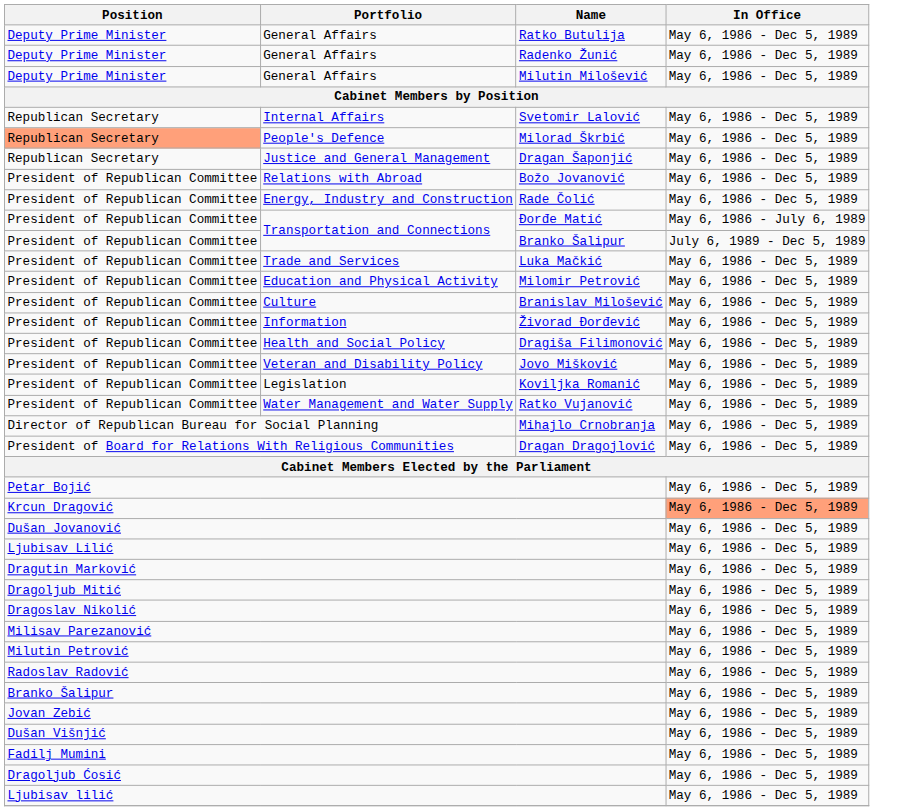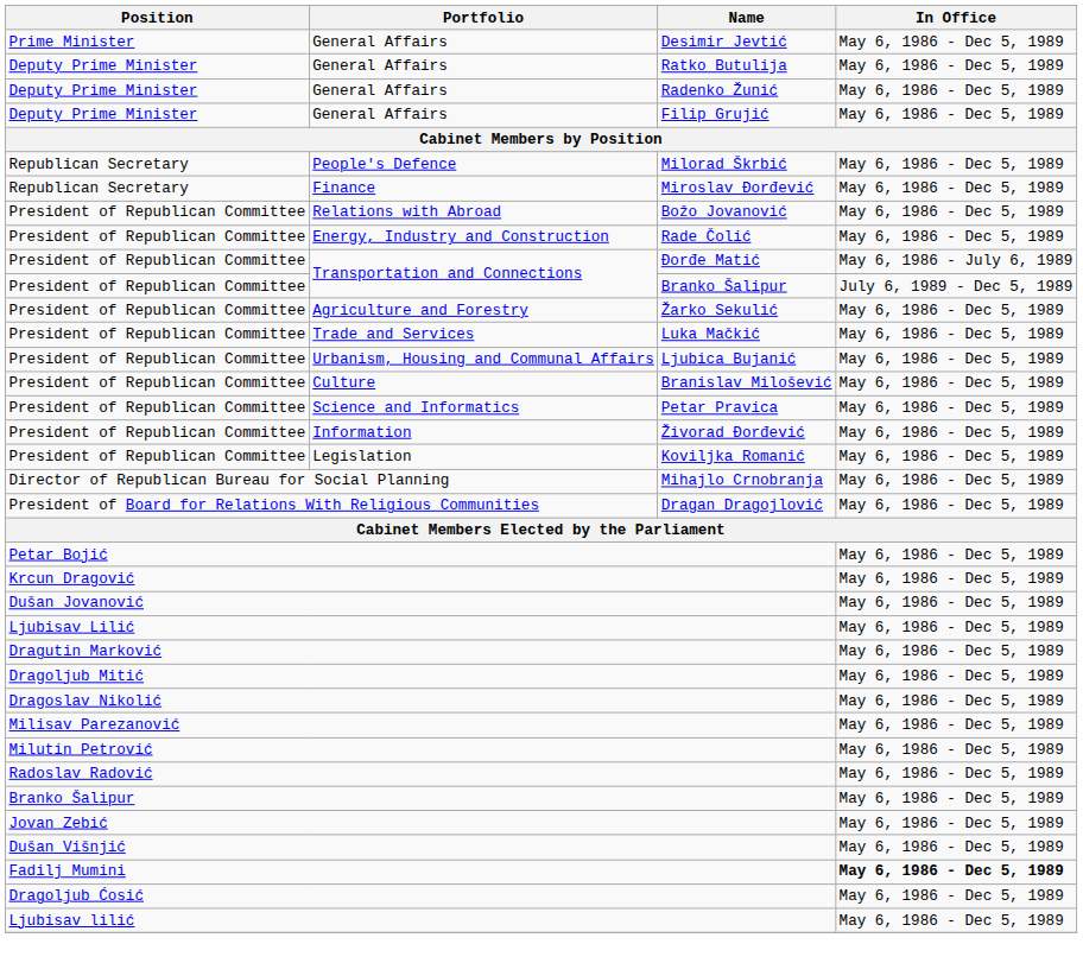 <table class="wikitable sortable">
 <tr>
 <th colspan="1" bgcolor="#EEEEEE">Position</th>
 <th colspan="1" bgcolor="#EEEEEE">Portfolio</th>
 <th colspan="1" bgcolor="#EEEEEE">Name</th>
 <th colspan="1" bgcolor="#EEEEEE">In Office</th>
+</tr>
+<tr>
+<td><a href='#'>Prime Minister</a></td>
+<td>General Affairs</td>
+<td><a href='#'>Desimir Jevtić</a></td>
+<td>May 6, 1986 - Dec 5, 1989</td>
 </tr>
 <tr>
 <td><a href='#'>Deputy Prime Minister</a></td>
 <td>General Affairs</td>
 <td><a href='#'>Ratko Butulija</a></td>
 <td>May 6, 1986 - Dec 5, 1989</td>
 </tr>
 <tr>
 <td><a href='#'>Deputy Prime Minister</a></td>
 <td>General Affairs</td>
 <td><a href='#'>Radenko Žunić</a></td>
 <td>May 6, 1986 - Dec 5, 1989</td>
 </tr>
 <tr>
 <td><a href='#'>Deputy Prime Minister</a></td>
 <td>General Affairs</td>
-<td><a href='#'>Milutin Milošević</a></td>
+<td><a href='#'>Filip Grujić</a></td>
 <td>May 6, 1986 - Dec 5, 1989</td>
 </tr>
 <tr>
 <th colspan="4">Cabinet Members by Position</th>
 </tr>
 <tr>
 <td>Republican Secretary</td>
-<td><a href='#'>Internal Affairs</a></td>
-<td><a href='#'>Svetomir Lalović</a></td>
-<td>May 6, 1986 - Dec 5, 1989</td>
-</tr>
-<tr>
-<td style="background: lightsalmon;">Republican Secretary</td>
 <td><a href='#'>People's Defence</a></td>
 <td><a href='#'>Milorad Škrbić</a></td>
 <td>May 6, 1986 - Dec 5, 1989</td>
 </tr>
 <tr>
 <td>Republican Secretary</td>
-<td><a href='#'>Justice and General Management</a></td>
-<td><a href='#'>Dragan Šaponjić</a></td>
+<td><a href='#'>Finance</a></td>
+<td><a href='#'>Miroslav Đorđević</a></td>
 <td>May 6, 1986 - Dec 5, 1989</td>
 </tr>
 <tr>
 <td>President of Republican Committee</td>
 <td><a href='#'>Relations with Abroad</a></td>
 <td><a href='#'>Božo Jovanović</a></td>
 <td>May 6, 1986 - Dec 5, 1989</td>
 </tr>
 <tr>
 <td>President of Republican Committee</td>
 <td><a href='#'>Energy, Industry and Construction</a></td>
 <td><a href='#'>Rade Čolić</a></td>
 <td>May 6, 1986 - Dec 5, 1989</td>
 </tr>
 <tr>
 <td>President of Republican Committee</td>
 <td rowspan="2"><a href='#'>Transportation and Connections</a></td>
 <td><a href='#'>Đorđe Matić</a></td>
 <td>May 6, 1986 - July 6, 1989</td>
 </tr>
 <tr>
 <td>President of Republican Committee</td>
 <td><a href='#'>Branko Šalipur</a></td>
 <td>July 6, 1989 - Dec 5, 1989</td>
 </tr>
 <tr>
 <td>President of Republican Committee</td>
+<td><a href='#'>Agriculture and Forestry</a></td>
+<td><a href='#'>Žarko Sekulić</a></td>
+<td>May 6, 1986 - Dec 5, 1989</td>
+</tr>
+<tr>
+<td>President of Republican Committee</td>
 <td><a href='#'>Trade and Services</a></td>
 <td><a href='#'>Luka Mačkić</a></td>
 <td>May 6, 1986 - Dec 5, 1989</td>
 </tr>
 <tr>
 <td>President of Republican Committee</td>
-<td><a href='#'>Education and Physical Activity</a></td>
-<td><a href='#'>Milomir Petrović</a></td>
+<td><a href='#'>Urbanism, Housing and Communal Affairs</a></td>
+<td><a href='#'>Ljubica Bujanić</a></td>
 <td>May 6, 1986 - Dec 5, 1989</td>
 </tr>
 <tr>
 <td>President of Republican Committee</td>
 <td><a href='#'>Culture</a></td>
 <td><a href='#'>Branislav Milošević</a></td>
 <td>May 6, 1986 - Dec 5, 1989</td>
 </tr>
 <tr>
 <td>President of Republican Committee</td>
+<td><a href='#'>Science and Informatics</a></td>
+<td><a href='#'>Petar Pravica</a></td>
+<td>May 6, 1986 - Dec 5, 1989</td>
+</tr>
+<tr>
+<td>President of Republican Committee</td>
 <td><a href='#'>Information</a></td>
 <td><a href='#'>Živorad Đorđević</a></td>
 <td>May 6, 1986 - Dec 5, 1989</td>
 </tr>
 <tr>
 <td>President of Republican Committee</td>
-<td><a href='#'>Health and Social Policy</a></td>
-<td><a href='#'>Dragiša Filimonović</a></td>
-<td>May 6, 1986 - Dec 5, 1989</td>
-</tr>
-<tr>
-<td>President of Republican Committee</td>
-<td><a href='#'>Veteran and Disability Policy</a></td>
-<td><a href='#'>Jovo Mišković</a></td>
-<td>May 6, 1986 - Dec 5, 1989</td>
-</tr>
-<tr>
-<td>President of Republican Committee</td>
 <td>Legislation</td>
 <td><a href='#'>Koviljka Romanić</a></td>
-<td>May 6, 1986 - Dec 5, 1989</td>
-</tr>
-<tr>
-<td>President of Republican Committee</td>
-<td><a href='#'>Water Management and Water Supply</a></td>
-<td><a href='#'>Ratko Vujanović</a></td>
 <td>May 6, 1986 - Dec 5, 1989</td>
 </tr>
 <tr>
 <td colspan="2">Director of Republican Bureau for Social Planning</td>
 <td><a href='#'>Mihajlo Crnobranja</a></td>
 <td>May 6, 1986 - Dec 5, 1989</td>
 </tr>
 <tr>
 <td colspan="2">President of <a href='#'>Board for Relations With Religious Communities</a></td>
 <td><a href='#'>Dragan Dragojlović</a></td>
 <td>May 6, 1986 - Dec 5, 1989</td>
 </tr>
 <tr>
 <th colspan="4">Cabinet Members Elected by the Parliament</th>
 </tr>
 <tr>
 <td colspan="3"><a href='#'>Petar Bojić</a></td>
 <td>May 6, 1986 - Dec 5, 1989</td>
 </tr>
 <tr>
 <td colspan="3"><a href='#'>Krcun Dragović</a></td>
-<td style="background: lightsalmon;">May 6, 1986 - Dec 5, 1989</td>
+<td>May 6, 1986 - Dec 5, 1989</td>
 </tr>
 <tr>
 <td colspan="3"><a href='#'>Dušan Jovanović</a></td>
 <td>May 6, 1986 - Dec 5, 1989</td>
 </tr>
 <tr>
 <td colspan="3"><a href='#'>Ljubisav Lilić</a></td>
 <td>May 6, 1986 - Dec 5, 1989</td>
 </tr>
 <tr>
 <td colspan="3"><a href='#'>Dragutin Marković</a></td>
 <td>May 6, 1986 - Dec 5, 1989</td>
 </tr>
 <tr>
 <td colspan="3"><a href='#'>Dragoljub Mitić</a></td>
 <td>May 6, 1986 - Dec 5, 1989</td>
 </tr>
 <tr>
 <td colspan="3"><a href='#'>Dragoslav Nikolić</a></td>
 <td>May 6, 1986 - Dec 5, 1989</td>
 </tr>
 <tr>
 <td colspan="3"><a href='#'>Milisav Parezanović</a></td>
 <td>May 6, 1986 - Dec 5, 1989</td>
 </tr>
 <tr>
 <td colspan="3"><a href='#'>Milutin Petrović</a></td>
 <td>May 6, 1986 - Dec 5, 1989</td>
 </tr>
 <tr>
 <td colspan="3"><a href='#'>Radoslav Radović</a></td>
 <td>May 6, 1986 - Dec 5, 1989</td>
 </tr>
 <tr>
 <td colspan="3"><a href='#'>Branko Šalipur</a></td>
 <td>May 6, 1986 - Dec 5, 1989</td>
 </tr>
 <tr>
 <td colspan="3"><a href='#'>Jovan Zebić</a></td>
 <td>May 6, 1986 - Dec 5, 1989</td>
 </tr>
 <tr>
 <td colspan="3"><a href='#'>Dušan Višnjić</a></td>
 <td>May 6, 1986 - Dec 5, 1989</td>
 </tr>
 <tr>
 <td colspan="3"><a href='#'>Fadilj Mumini</a></td>
-<td>May 6, 1986 - Dec 5, 1989</td>
+<td><strong>May 6, 1986 - Dec 5, 1989</strong></td>
 </tr>
 <tr>
 <td colspan="3"><a href='#'>Dragoljub Ćosić</a></td>
 <td>May 6, 1986 - Dec 5, 1989</td>
 </tr>
 <tr>
 <td colspan="3"><a href='#'>Ljubisav lilić</a></td>
 <td>May 6, 1986 - Dec 5, 1989</td>
 </tr>
 <tr>
 </tr>
 </table>
